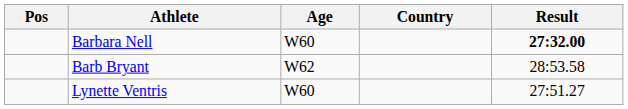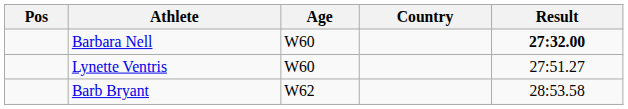 <table class="wikitable"  style="text-align:center; width:50%;">
 <tr>
 <th>Pos</th>
 <th>Athlete</th>
 <th>Age</th>
 <th>Country</th>
 <th>Result</th>
 </tr>
 <tr>
 <td align=center></td>
 <td align=left><a href='#'>Barbara Nell</a></td>
 <td align=left>W60</td>
 <td align=left></td>
 <td><strong>27:32.00</strong></td>
 </tr>
 <tr>
 <td align=center></td>
+<td align=left><a href='#'>Lynette Ventris</a></td>
+<td align=left>W60</td>
+<td align=left></td>
+<td>27:51.27</td>
+</tr>
+<tr>
+<td align=center></td>
 <td align=left><a href='#'>Barb Bryant</a></td>
 <td align=left>W62</td>
 <td align=left></td>
 <td>28:53.58</td>
 </tr>
-<tr>
-<td align=center></td>
-<td align=left><a href='#'>Lynette Ventris</a></td>
-<td align=left>W60</td>
-<td align=left></td>
-<td>27:51.27</td>
-</tr>
 </table>
